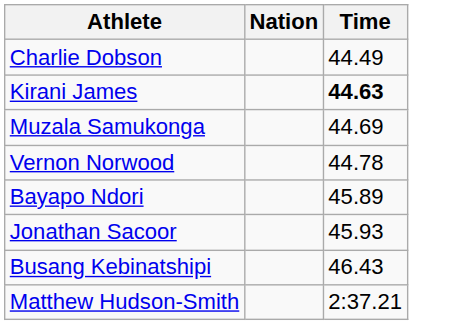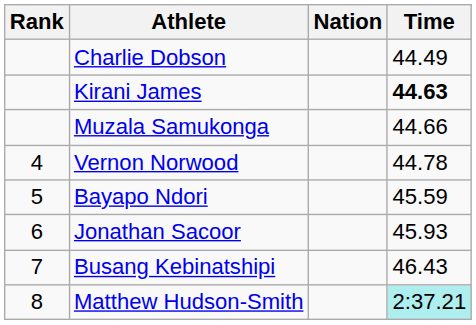 <table class="wikitable">
 <tr>
+<th scope="col">Rank</th>
 <th scope="col">Athlete</th>
 <th scope="col">Nation</th>
 <th scope="col">Time</th>
 </tr>
 <tr>
+<td align=center></td>
 <td><a href='#'>Charlie Dobson</a></td>
 <td></td>
 <td>44.49</td>
 </tr>
 <tr>
+<td align=center></td>
 <td><a href='#'>Kirani James</a></td>
 <td></td>
 <td><strong>44.63</strong></td>
 </tr>
 <tr>
+<td align=center></td>
 <td><a href='#'>Muzala Samukonga</a></td>
 <td></td>
-<td>44.69</td>
+<td>44.66</td>
 </tr>
 <tr>
+<td align=center>4</td>
 <td><a href='#'>Vernon Norwood</a></td>
 <td></td>
 <td>44.78</td>
 </tr>
 <tr>
+<td align=center>5</td>
 <td><a href='#'>Bayapo Ndori</a></td>
 <td></td>
-<td>45.89</td>
+<td>45.59</td>
 </tr>
 <tr>
+<td align=center>6</td>
 <td><a href='#'>Jonathan Sacoor</a></td>
 <td></td>
 <td>45.93</td>
 </tr>
 <tr>
+<td align=center>7</td>
 <td><a href='#'>Busang Kebinatshipi</a></td>
 <td></td>
 <td>46.43</td>
 </tr>
 <tr>
+<td align=center>8</td>
 <td><a href='#'>Matthew Hudson-Smith</a></td>
 <td></td>
-<td>2:37.21</td>
+<td style="background: paleturquoise;">2:37.21</td>
 </tr>
 </table>
